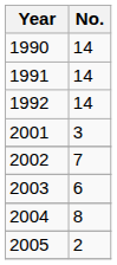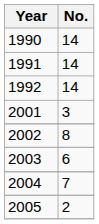 <table class="sortable wikitable">
 <tr>
 <th style="width:50px">Year</th>
 <th style="width:30px">No.</th>
 </tr>
 <tr>
 <td>1990</td>
 <td>14</td>
 </tr>
 <tr>
 <td>1991</td>
 <td>14</td>
 </tr>
 <tr>
 <td>1992</td>
 <td>14</td>
 </tr>
 <tr>
 <td>2001</td>
 <td>3</td>
 </tr>
 <tr>
 </tr>
 <tr>
 <td>2002</td>
-<td>7</td>
+<td>8</td>
 </tr>
 <tr>
 </tr>
 <tr>
 <td>2003</td>
 <td>6</td>
 </tr>
 <tr>
 </tr>
 <tr>
 <td>2004</td>
-<td>8</td>
+<td>7</td>
 </tr>
 <tr>
 </tr>
 <tr>
 <td>2005</td>
 <td>2</td>
 </tr>
 <tr>
 </tr>
 </table>
